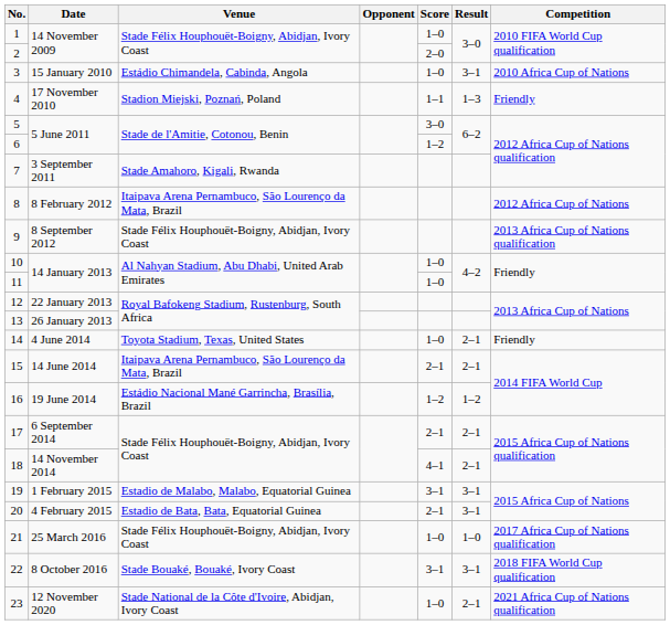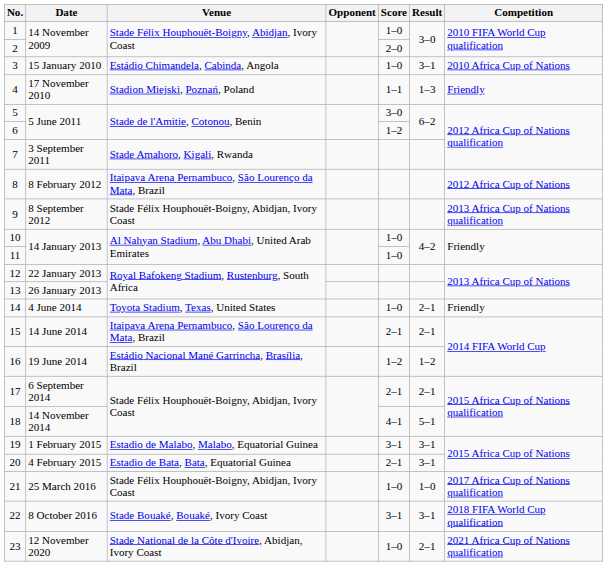 <table class="wikitable sortable">
 <tr>
 <th>No.</th>
 <th>Date</th>
 <th>Venue</th>
 <th>Opponent</th>
 <th>Score</th>
 <th>Result</th>
 <th>Competition</th>
 </tr>
 <tr>
 <td align=center>1</td>
 <td rowspan="2">14 November 2009</td>
 <td rowspan="2"><a href='#'>Stade Félix Houphouët-Boigny</a>, <a href='#'>Abidjan</a>, Ivory Coast</td>
 <td rowspan="2"></td>
 <td align=center>1–0</td>
 <td rowspan=2 align=center>3–0</td>
 <td rowspan="2"><a href='#'>2010 FIFA World Cup qualification</a></td>
 </tr>
 <tr>
 <td align=center>2</td>
 <td align=center>2–0</td>
 </tr>
 <tr>
 <td align=center>3</td>
 <td>15 January 2010</td>
 <td><a href='#'>Estádio Chimandela</a>, <a href='#'>Cabinda</a>, Angola</td>
 <td></td>
 <td align=center>1–0</td>
 <td align=center>3–1</td>
 <td><a href='#'>2010 Africa Cup of Nations</a></td>
 </tr>
 <tr>
 <td align=center>4</td>
 <td>17 November 2010</td>
 <td><a href='#'>Stadion Miejski</a>, <a href='#'>Poznań</a>, Poland</td>
 <td></td>
 <td align=center>1–1</td>
 <td align=center>1–3</td>
 <td><a href='#'>Friendly</a></td>
 </tr>
 <tr>
 <td align=center>5</td>
 <td rowspan="2">5 June 2011</td>
 <td rowspan="2"><a href='#'>Stade de l'Amitie</a>, <a href='#'>Cotonou</a>, Benin</td>
 <td rowspan="2"></td>
 <td align=center>3–0</td>
 <td rowspan="2" align=center>6–2</td>
 <td rowspan="3"><a href='#'>2012 Africa Cup of Nations qualification</a></td>
 </tr>
 <tr>
 <td align=center>6</td>
 <td align=center>1–2</td>
 </tr>
 <tr>
 <td align=center>7</td>
 <td>3 September 2011</td>
 <td><a href='#'>Stade Amahoro</a>, <a href='#'>Kigali</a>, Rwanda</td>
 <td></td>
 <td></td>
 <td></td>
 </tr>
 <tr>
 <td align=center>8</td>
 <td>8 February 2012</td>
 <td><a href='#'>Itaipava Arena Pernambuco</a>, <a href='#'>São Lourenço da Mata</a>, Brazil</td>
 <td></td>
 <td></td>
 <td></td>
 <td><a href='#'>2012 Africa Cup of Nations</a></td>
 </tr>
 <tr>
 <td align=center>9</td>
 <td>8 September 2012</td>
 <td>Stade Félix Houphouët-Boigny, Abidjan, Ivory Coast</td>
 <td></td>
 <td></td>
 <td></td>
 <td><a href='#'>2013 Africa Cup of Nations qualification</a></td>
 </tr>
 <tr>
 <td align=center>10</td>
 <td rowspan="2">14 January 2013</td>
 <td rowspan="2"><a href='#'>Al Nahyan Stadium</a>, <a href='#'>Abu Dhabi</a>, United Arab Emirates</td>
 <td rowspan="2"></td>
 <td align=center>1–0</td>
 <td rowspan=2 align=center>4–2</td>
 <td rowspan="2">Friendly</td>
 </tr>
 <tr>
 <td align=center>11</td>
 <td align=center>1–0</td>
 </tr>
 <tr>
 <td align=center>12</td>
 <td>22 January 2013</td>
 <td rowspan="2"><a href='#'>Royal Bafokeng Stadium</a>, <a href='#'>Rustenburg</a>, South Africa</td>
 <td></td>
 <td></td>
 <td></td>
 <td rowspan="2"><a href='#'>2013 Africa Cup of Nations</a></td>
 </tr>
 <tr>
 <td align=center>13</td>
 <td>26 January 2013</td>
 <td></td>
 <td></td>
 <td></td>
 </tr>
 <tr>
 <td align=center>14</td>
 <td>4 June 2014</td>
 <td><a href='#'>Toyota Stadium</a>, <a href='#'>Texas</a>, United States</td>
 <td></td>
 <td align=center>1–0</td>
 <td align=center>2–1</td>
 <td>Friendly</td>
 </tr>
 <tr>
 <td align=center>15</td>
 <td>14 June 2014</td>
 <td><a href='#'>Itaipava Arena Pernambuco</a>, <a href='#'>São Lourenço da Mata</a>, Brazil</td>
 <td></td>
 <td align=center>2–1</td>
 <td align=center>2–1</td>
 <td rowspan="2"><a href='#'>2014 FIFA World Cup</a></td>
 </tr>
 <tr>
 <td align=center>16</td>
 <td>19 June 2014</td>
 <td><a href='#'>Estádio Nacional Mané Garrincha</a>, <a href='#'>Brasília</a>, Brazil</td>
 <td></td>
 <td align=center>1–2</td>
 <td align=center>1–2</td>
 </tr>
 <tr>
 <td align=center>17</td>
 <td>6 September 2014</td>
 <td rowspan="2">Stade Félix Houphouët-Boigny, Abidjan, Ivory Coast</td>
 <td rowspan="2"></td>
 <td align=center>2–1</td>
 <td align=center>2–1</td>
 <td rowspan="2"><a href='#'>2015 Africa Cup of Nations qualification</a></td>
 </tr>
 <tr>
 <td align=center>18</td>
 <td>14 November 2014</td>
 <td align=center>4–1</td>
-<td align=center>2–1</td>
+<td align=center>5–1</td>
 </tr>
 <tr>
 <td align=center>19</td>
 <td>1 February 2015</td>
 <td><a href='#'>Estadio de Malabo</a>, <a href='#'>Malabo</a>, Equatorial Guinea</td>
 <td></td>
 <td align=center>3–1</td>
 <td align=center>3–1</td>
 <td rowspan="2"><a href='#'>2015 Africa Cup of Nations</a></td>
 </tr>
 <tr>
 <td align=center>20</td>
 <td>4 February 2015</td>
 <td><a href='#'>Estadio de Bata</a>, <a href='#'>Bata</a>, Equatorial Guinea</td>
 <td></td>
 <td align=center>2–1</td>
 <td align=center>3–1</td>
 </tr>
 <tr>
 <td align=center>21</td>
 <td>25 March 2016</td>
 <td>Stade Félix Houphouët-Boigny, Abidjan, Ivory Coast</td>
 <td></td>
 <td align=center>1–0</td>
 <td align=center>1–0</td>
 <td><a href='#'>2017 Africa Cup of Nations qualification</a></td>
 </tr>
 <tr>
 <td align=center>22</td>
 <td>8 October 2016</td>
 <td><a href='#'>Stade Bouaké</a>, <a href='#'>Bouaké</a>, Ivory Coast</td>
 <td></td>
 <td align=center>3–1</td>
 <td align=center>3–1</td>
 <td><a href='#'>2018 FIFA World Cup qualification</a></td>
 </tr>
 <tr>
 <td align=center>23</td>
 <td>12 November 2020</td>
 <td><a href='#'>Stade National de la Côte d'Ivoire</a>, Abidjan, Ivory Coast</td>
 <td></td>
 <td align=center>1–0</td>
 <td align=center>2–1</td>
 <td><a href='#'>2021 Africa Cup of Nations qualification</a></td>
 </tr>
 </table>
